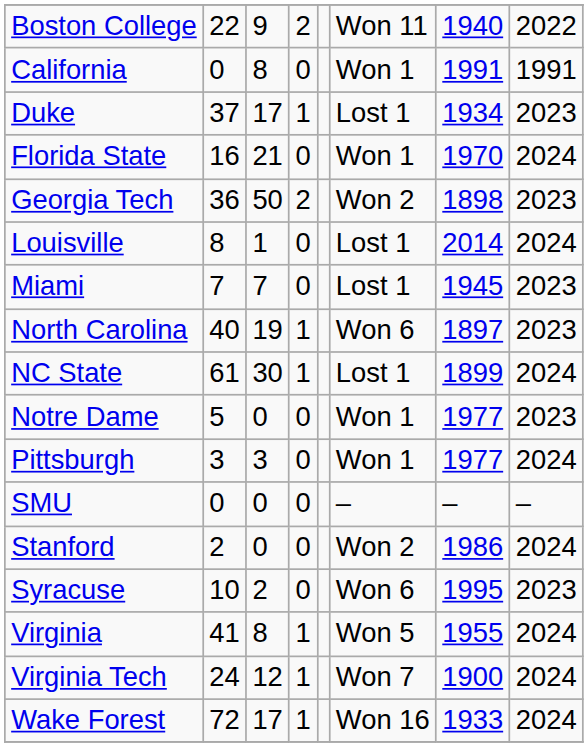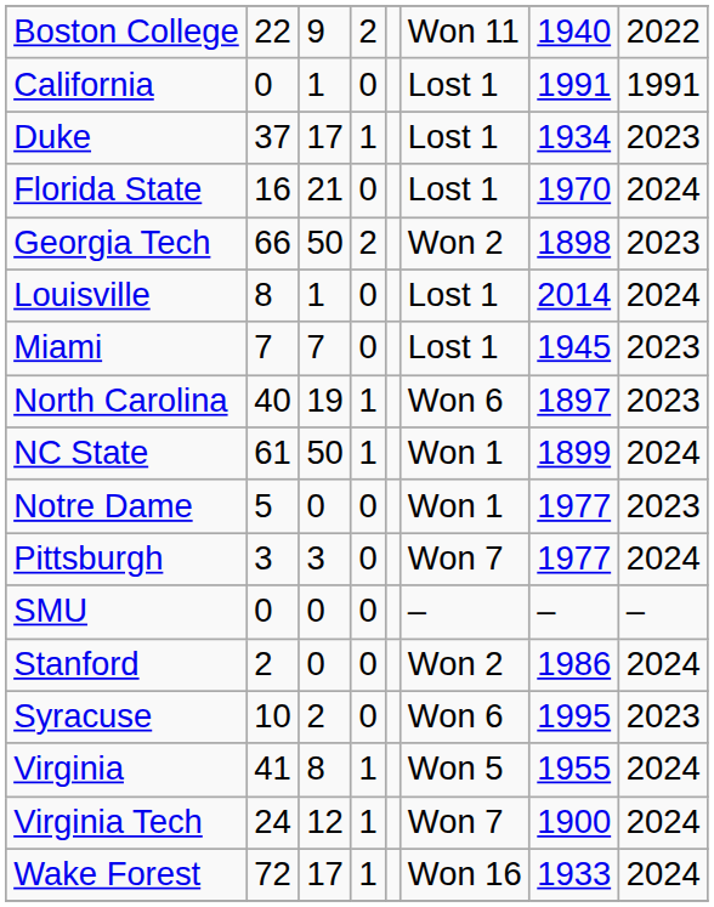 <table class="wikitable">
 <tr>
 </tr>
 <tr>
 <td><a href='#'>Boston College</a></td>
 <td>22</td>
 <td>9</td>
 <td>2</td>
 <td></td>
 <td>Won 11</td>
 <td><a href='#'>1940</a></td>
 <td>2022</td>
 </tr>
 <tr>
 <td><a href='#'>California</a></td>
 <td>0</td>
-<td>8</td>
+<td>1</td>
 <td>0</td>
 <td></td>
-<td>Won 1</td>
+<td>Lost 1</td>
 <td><a href='#'>1991</a></td>
 <td>1991</td>
 </tr>
 <tr>
 <td><a href='#'>Duke</a></td>
 <td>37</td>
 <td>17</td>
 <td>1</td>
 <td></td>
 <td>Lost 1</td>
 <td><a href='#'>1934</a></td>
 <td>2023</td>
 </tr>
 <tr>
 <td><a href='#'>Florida State</a></td>
 <td>16</td>
 <td>21</td>
 <td>0</td>
 <td></td>
-<td>Won 1</td>
+<td>Lost 1</td>
 <td><a href='#'>1970</a></td>
 <td>2024</td>
 </tr>
 <tr>
 <td><a href='#'>Georgia Tech</a></td>
-<td>36</td>
+<td>66</td>
 <td>50</td>
 <td>2</td>
 <td></td>
 <td>Won 2</td>
 <td><a href='#'>1898</a></td>
 <td>2023</td>
 </tr>
 <tr>
 <td><a href='#'>Louisville</a></td>
 <td>8</td>
 <td>1</td>
 <td>0</td>
 <td></td>
 <td>Lost 1</td>
 <td><a href='#'>2014</a></td>
 <td>2024</td>
 </tr>
 <tr>
 <td><a href='#'>Miami</a></td>
 <td>7</td>
 <td>7</td>
 <td>0</td>
 <td></td>
 <td>Lost 1</td>
 <td><a href='#'>1945</a></td>
 <td>2023</td>
 </tr>
 <tr>
 <td><a href='#'>North Carolina</a></td>
 <td>40</td>
 <td>19</td>
 <td>1</td>
 <td></td>
 <td>Won 6</td>
 <td><a href='#'>1897</a></td>
 <td>2023</td>
 </tr>
 <tr>
 <td><a href='#'>NC State</a></td>
 <td>61</td>
-<td>30</td>
+<td>50</td>
 <td>1</td>
 <td></td>
-<td>Lost 1</td>
+<td>Won 1</td>
 <td><a href='#'>1899</a></td>
 <td>2024</td>
 </tr>
 <tr>
 <td><a href='#'>Notre Dame</a></td>
 <td>5</td>
 <td>0</td>
 <td>0</td>
 <td></td>
 <td>Won 1</td>
 <td><a href='#'>1977</a></td>
 <td>2023</td>
 </tr>
 <tr>
 <td><a href='#'>Pittsburgh</a></td>
 <td>3</td>
 <td>3</td>
 <td>0</td>
 <td></td>
-<td>Won 1</td>
+<td>Won 7</td>
 <td><a href='#'>1977</a></td>
 <td>2024</td>
 </tr>
 <tr>
 <td><a href='#'>SMU</a></td>
 <td>0</td>
 <td>0</td>
 <td>0</td>
 <td></td>
 <td>–</td>
 <td>–</td>
 <td>–</td>
 </tr>
 <tr>
 <td><a href='#'>Stanford</a></td>
 <td>2</td>
 <td>0</td>
 <td>0</td>
 <td></td>
 <td>Won 2</td>
 <td><a href='#'>1986</a></td>
 <td>2024</td>
 </tr>
 <tr>
 <td><a href='#'>Syracuse</a></td>
 <td>10</td>
 <td>2</td>
 <td>0</td>
 <td></td>
 <td>Won 6</td>
 <td><a href='#'>1995</a></td>
 <td>2023</td>
 </tr>
 <tr>
 <td><a href='#'>Virginia</a></td>
 <td>41</td>
 <td>8</td>
 <td>1</td>
 <td></td>
 <td>Won 5</td>
 <td><a href='#'>1955</a></td>
 <td>2024</td>
 </tr>
 <tr>
 <td><a href='#'>Virginia Tech</a></td>
 <td>24</td>
 <td>12</td>
 <td>1</td>
 <td></td>
 <td>Won 7</td>
 <td><a href='#'>1900</a></td>
 <td>2024</td>
 </tr>
 <tr>
 <td><a href='#'>Wake Forest</a></td>
 <td>72</td>
 <td>17</td>
 <td>1</td>
 <td></td>
 <td>Won 16</td>
 <td><a href='#'>1933</a></td>
 <td>2024</td>
 </tr>
 <tr>
 </tr>
 </table>
